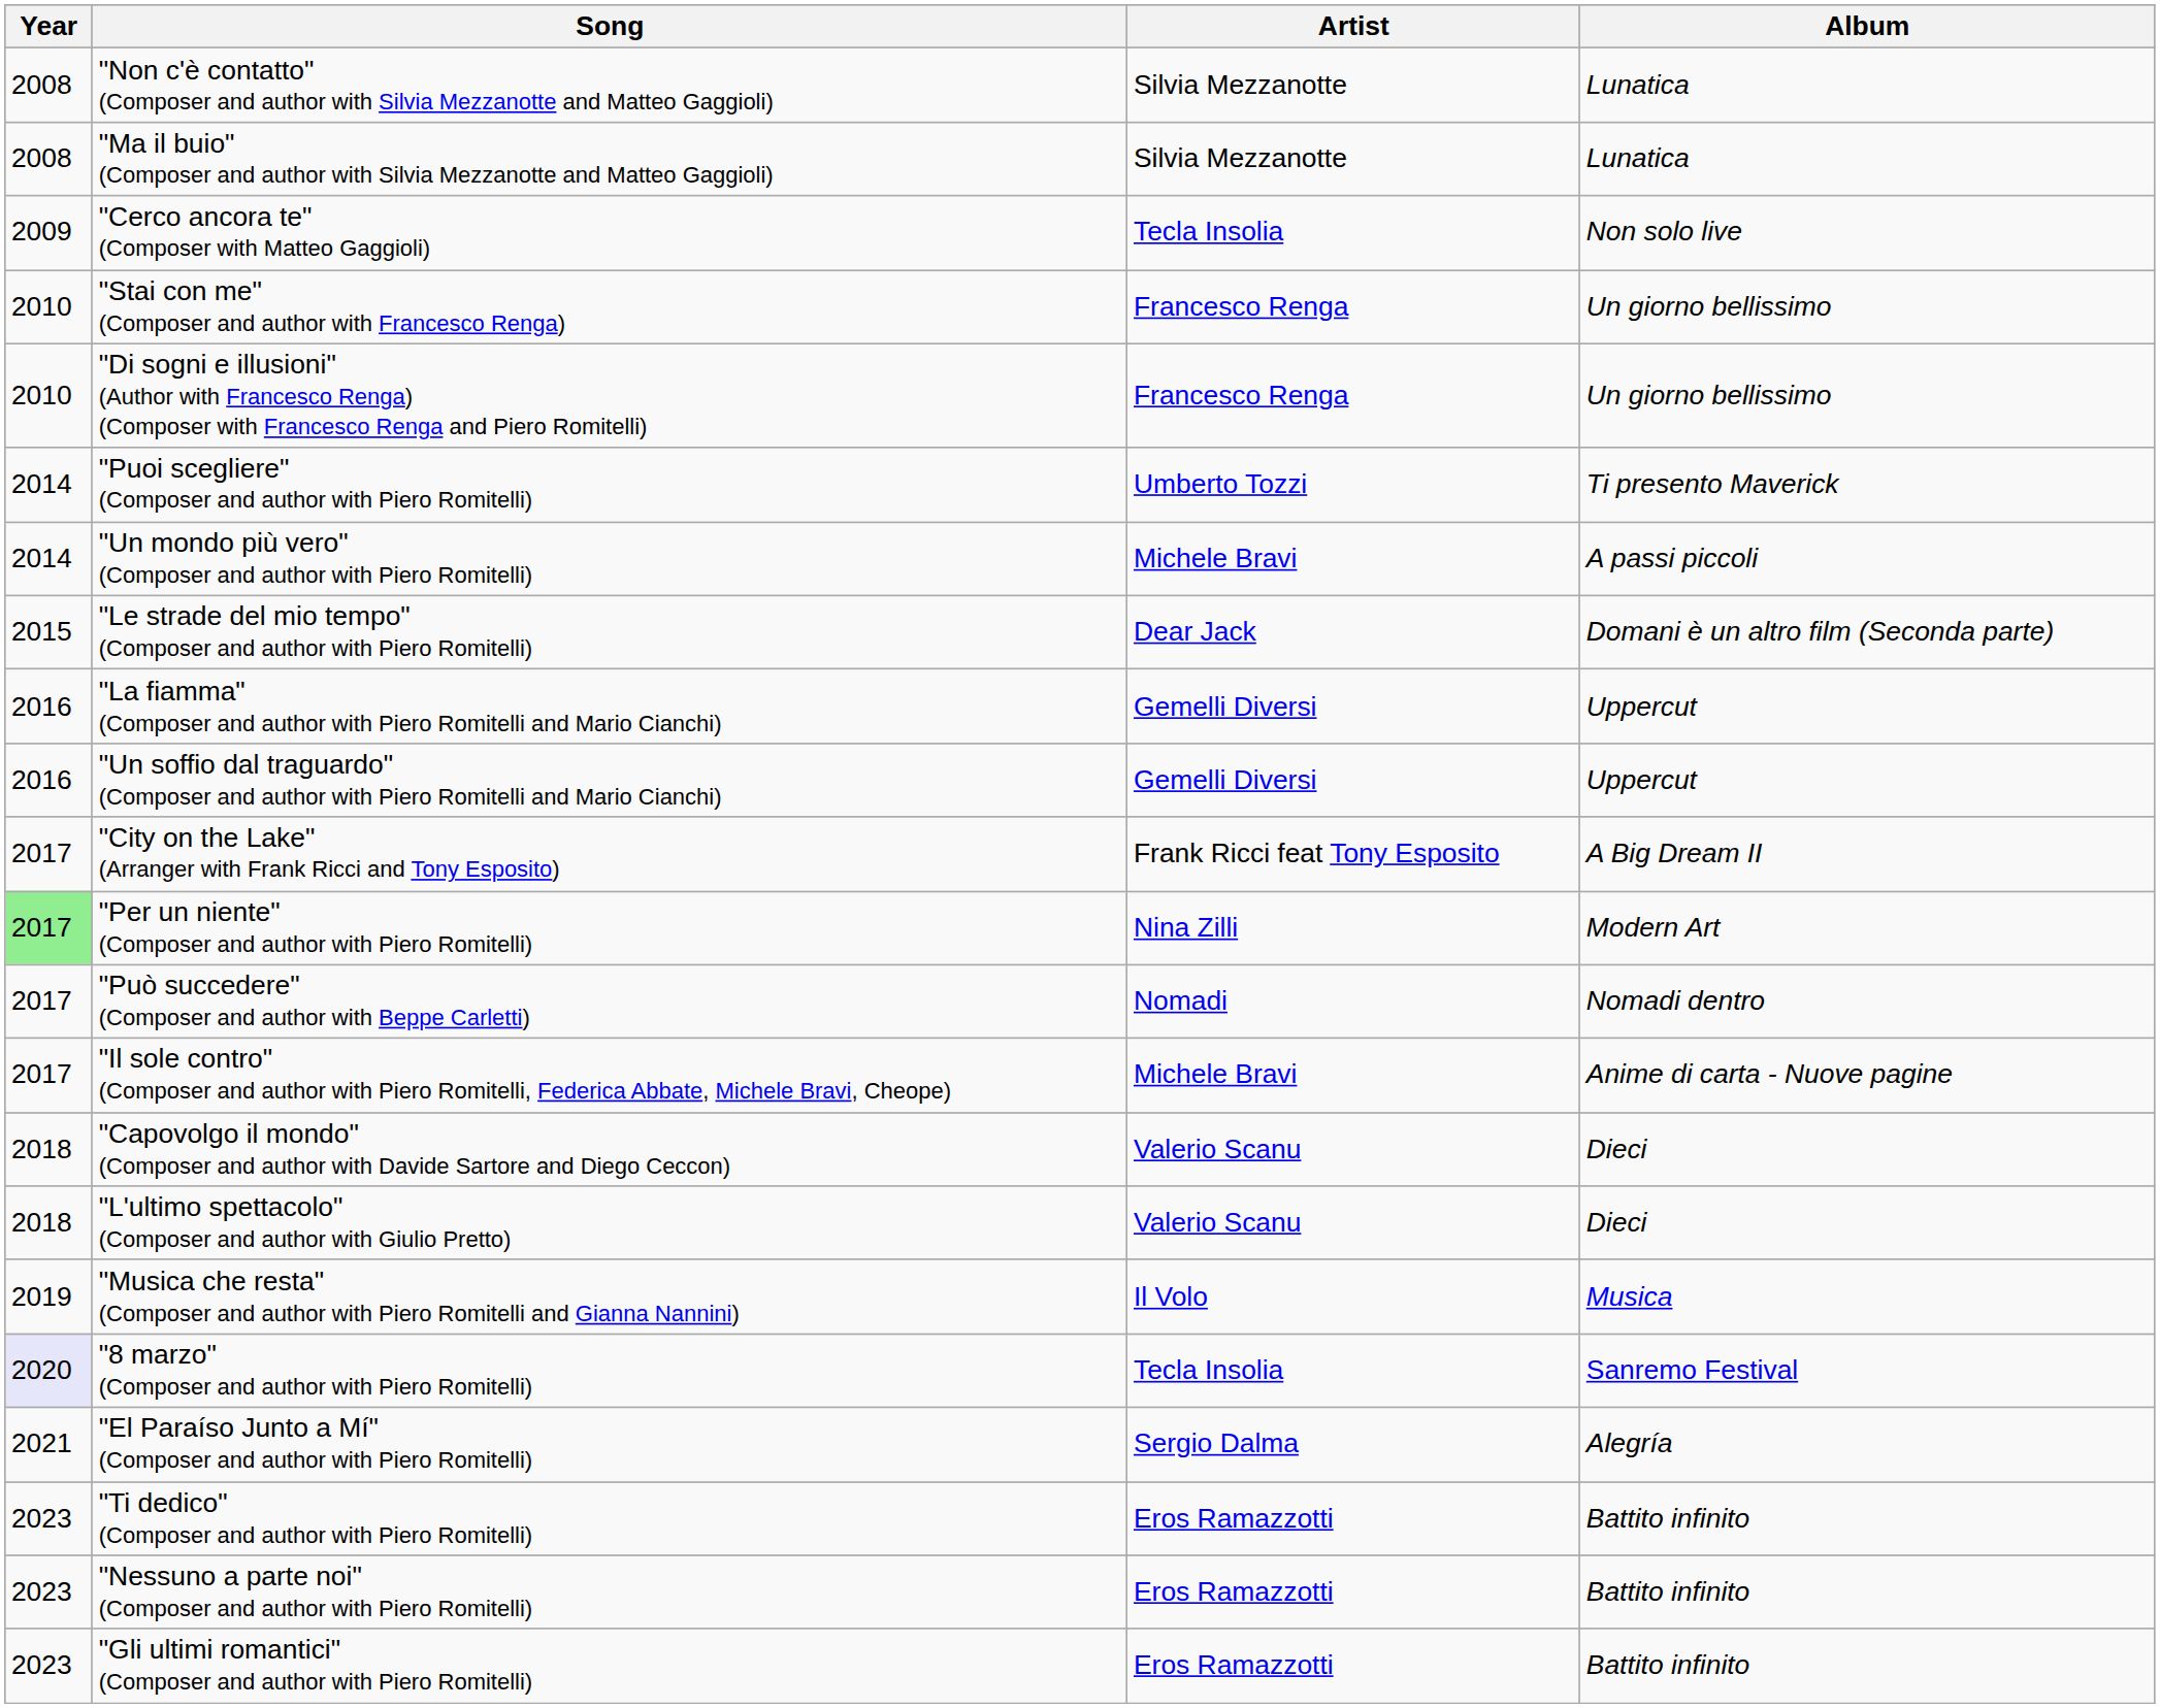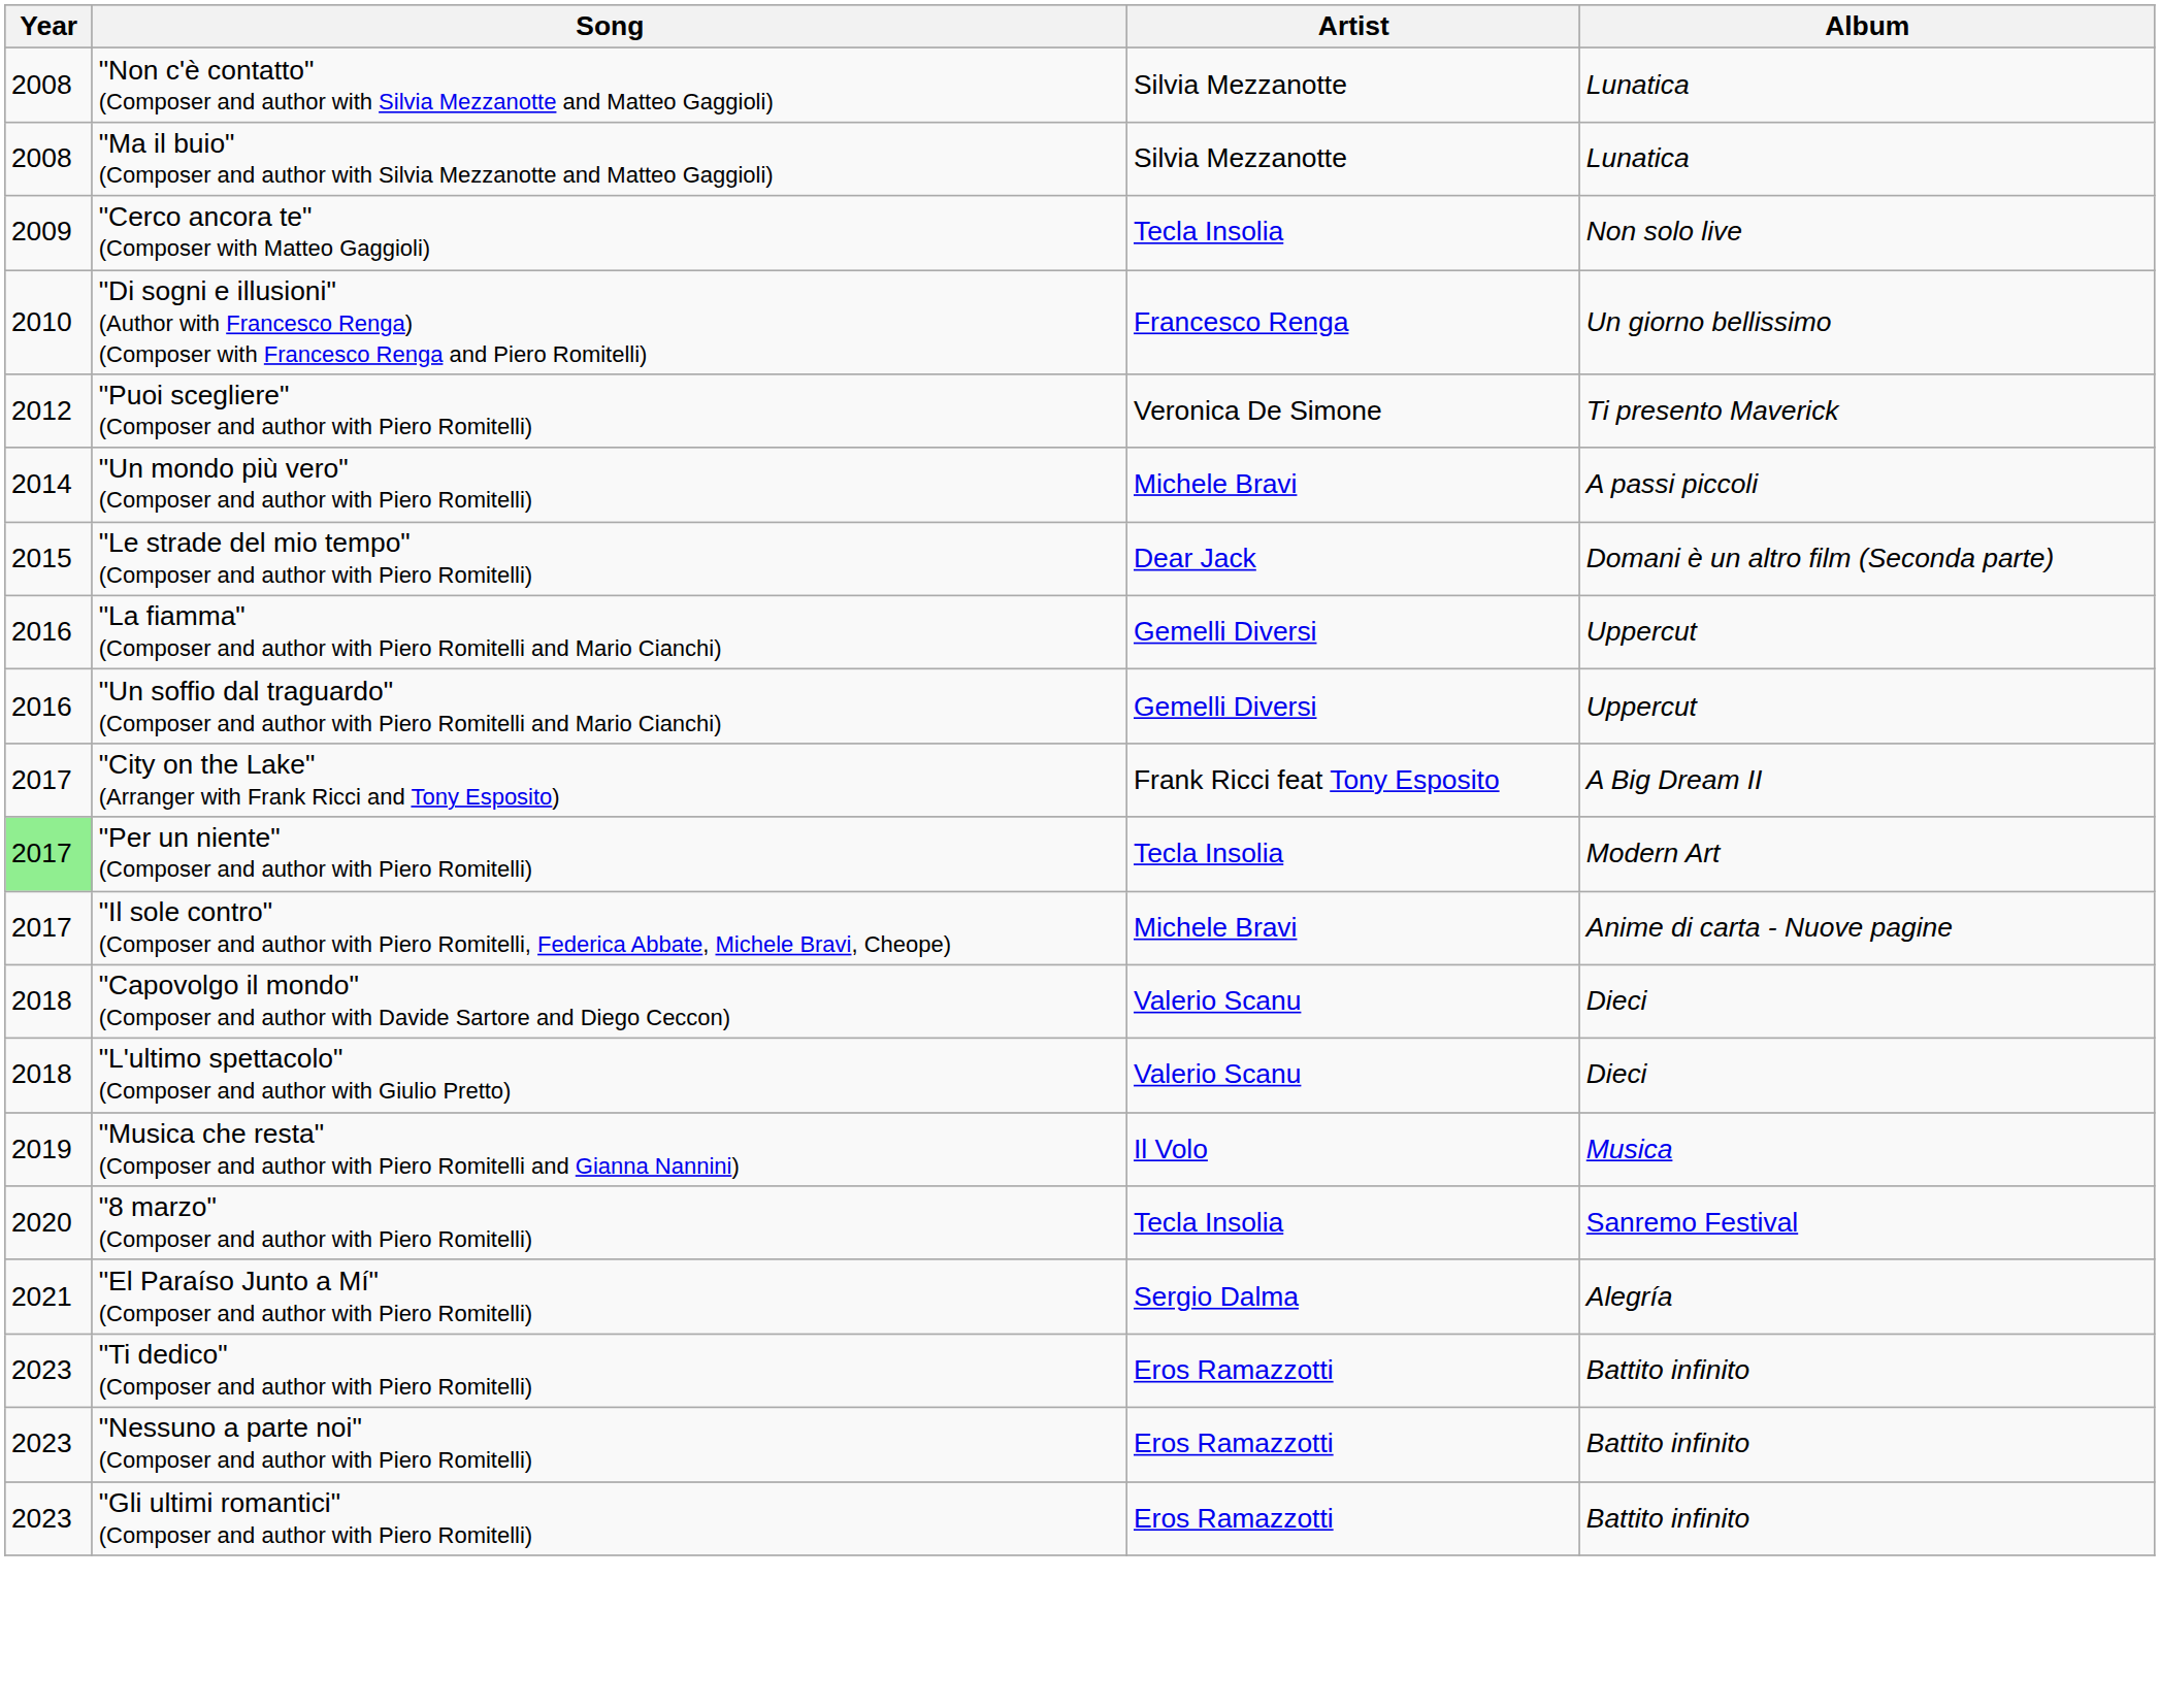 <table class="wikitable" style="width:100%;margin:auto;clear:both;">
 <tr bgcolor="#EFEFEF">
 <th>Year</th>
 <th>Song<br></th>
 <th>Artist</th>
 <th>Album</th>
 </tr>
 <tr>
 <td>2008</td>
 <td>"Non c'è contatto"<br><small>(Composer and author with <a href='#'>Silvia Mezzanotte</a> and Matteo Gaggioli)</small></td>
 <td>Silvia Mezzanotte</td>
 <td><em>Lunatica</em></td>
 </tr>
 <tr>
 <td>2008</td>
 <td>"Ma il buio"<br><small>(Composer and author with Silvia Mezzanotte and Matteo Gaggioli)</small></td>
 <td>Silvia Mezzanotte</td>
 <td><em>Lunatica</em></td>
 </tr>
 <tr>
 <td>2009</td>
 <td>"Cerco ancora te"<br><small>(Composer with Matteo Gaggioli)</small></td>
 <td><a href='#'>Tecla Insolia</a></td>
 <td><em>Non solo live</em></td>
 </tr>
 <tr>
 <td>2010</td>
-<td>"Stai con me"<br><small>(Composer and author with <a href='#'>Francesco Renga</a>)</small></td>
-<td><a href='#'>Francesco Renga</a></td>
-<td><em>Un giorno bellissimo</em></td>
-</tr>
-<tr>
-<td>2010</td>
 <td>"Di sogni e illusioni"<br><small>(Author with <a href='#'>Francesco Renga</a>)<br> (Composer with <a href='#'>Francesco Renga</a> and Piero Romitelli)</small></td>
 <td><a href='#'>Francesco Renga</a></td>
 <td><em>Un giorno bellissimo</em></td>
 </tr>
 <tr>
-<td>2014</td>
+<td>2012</td>
 <td>"Puoi scegliere"<br><small>(Composer and author with Piero Romitelli)</small></td>
-<td><a href='#'>Umberto Tozzi</a></td>
+<td>Veronica De Simone</td>
 <td><em>Ti presento Maverick</em></td>
 </tr>
 <tr>
 <td>2014</td>
 <td>"Un mondo più vero"<br><small>(Composer and author with Piero Romitelli)</small></td>
 <td><a href='#'>Michele Bravi</a></td>
 <td><em>A passi piccoli</em></td>
 </tr>
 <tr>
 <td>2015</td>
 <td>"Le strade del mio tempo"<br><small>(Composer and author with Piero Romitelli)</small></td>
 <td><a href='#'>Dear Jack</a></td>
 <td><em>Domani è un altro film (Seconda parte)</em></td>
 </tr>
 <tr>
 <td>2016</td>
 <td>"La fiamma"<br><small>(Composer and author with Piero Romitelli and Mario Cianchi)</small></td>
 <td><a href='#'>Gemelli Diversi</a></td>
 <td><em>Uppercut</em></td>
 </tr>
 <tr>
 <td>2016</td>
 <td>"Un soffio dal traguardo"<br><small>(Composer and author with Piero Romitelli and Mario Cianchi)</small></td>
 <td><a href='#'>Gemelli Diversi</a></td>
 <td><em>Uppercut</em></td>
 </tr>
 <tr>
 <td>2017</td>
 <td>"City on the Lake"<br><small>(Arranger with Frank Ricci and <a href='#'>Tony Esposito</a>)</small></td>
 <td>Frank Ricci feat <a href='#'>Tony Esposito</a></td>
 <td><em>A Big Dream II</em></td>
 </tr>
 <tr>
 <td style="background: lightgreen;">2017</td>
 <td>"Per un niente"<br><small>(Composer and author with Piero Romitelli)</small></td>
-<td><a href='#'>Nina Zilli</a></td>
+<td><a href='#'>Tecla Insolia</a></td>
 <td><em>Modern Art</em></td>
-</tr>
-<tr>
-<td>2017</td>
-<td>"Può succedere"<br><small>(Composer and author with <a href='#'>Beppe Carletti</a>)</small></td>
-<td><a href='#'>Nomadi</a></td>
-<td><em>Nomadi dentro</em></td>
 </tr>
 <tr>
 <td>2017</td>
 <td>"Il sole contro"<br><small>(Composer and author with Piero Romitelli, <a href='#'>Federica Abbate</a>, <a href='#'>Michele Bravi</a>, Cheope)</small></td>
 <td><a href='#'>Michele Bravi</a></td>
 <td><em>Anime di carta - Nuove pagine</em></td>
 </tr>
 <tr>
 <td>2018</td>
 <td>"Capovolgo il mondo"<br><small>(Composer and author with Davide Sartore and Diego Ceccon)</small></td>
 <td><a href='#'>Valerio Scanu</a></td>
 <td><em>Dieci</em></td>
 </tr>
 <tr>
 <td>2018</td>
 <td>"L'ultimo spettacolo"<br><small>(Composer and author with Giulio Pretto)</small></td>
 <td><a href='#'>Valerio Scanu</a></td>
 <td><em>Dieci</em></td>
 </tr>
 <tr>
 <td>2019</td>
 <td>"Musica che resta"<br><small>(Composer and author with Piero Romitelli and <a href='#'>Gianna Nannini</a>)</small></td>
 <td><a href='#'>Il Volo</a></td>
 <td><em><a href='#'>Musica</a></em></td>
 </tr>
 <tr>
-<td style="background: lavender;">2020</td>
+<td>2020</td>
 <td>"8 marzo"<br><small>(Composer and author with Piero Romitelli)</small></td>
 <td><a href='#'>Tecla Insolia</a></td>
 <td><a href='#'>Sanremo Festival</a></td>
 </tr>
 <tr>
 <td>2021</td>
 <td>"El Paraíso Junto a Mí"<br><small>(Composer and author with Piero Romitelli)</small></td>
 <td><a href='#'>Sergio Dalma</a></td>
 <td><em>Alegría</em></td>
 </tr>
 <tr>
 <td>2023</td>
 <td>"Ti dedico"<br><small>(Composer and author with Piero Romitelli)</small></td>
 <td><a href='#'>Eros Ramazzotti</a></td>
 <td><em>Battito infinito</em></td>
 </tr>
 <tr>
 <td>2023</td>
 <td>"Nessuno a parte noi"<br><small>(Composer and author with Piero Romitelli)</small></td>
 <td><a href='#'>Eros Ramazzotti</a></td>
 <td><em>Battito infinito</em></td>
 </tr>
 <tr>
 <td>2023</td>
 <td>"Gli ultimi romantici"<br><small>(Composer and author with Piero Romitelli)</small></td>
 <td><a href='#'>Eros Ramazzotti</a></td>
 <td><em>Battito infinito</em></td>
 </tr>
 </table>
